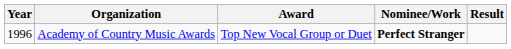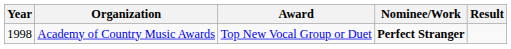 <table class="wikitable">
 <tr>
 <th>Year</th>
 <th>Organization</th>
 <th>Award</th>
 <th>Nominee/Work</th>
 <th>Result</th>
 </tr>
 <tr>
-<td>1996</td>
+<td>1998</td>
 <td><a href='#'>Academy of Country Music Awards</a></td>
 <td><a href='#'>Top New Vocal Group or Duet</a></td>
 <td><strong>Perfect Stranger</strong></td>
 <td></td>
 </tr>
 </table>
